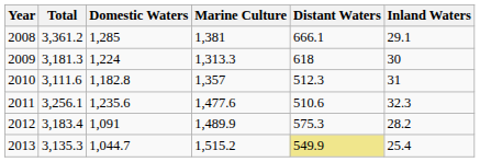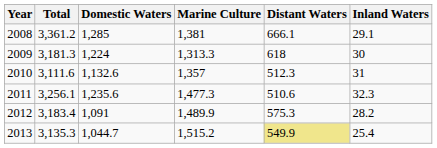 <table class="wikitable">
 <tr>
 <th>Year</th>
 <th>Total</th>
 <th>Domestic Waters</th>
 <th>Marine Culture</th>
 <th>Distant Waters</th>
 <th>Inland Waters</th>
 </tr>
 <tr>
 <td>2008</td>
 <td>3,361.2</td>
 <td>1,285</td>
 <td>1,381</td>
 <td>666.1</td>
 <td>29.1</td>
 </tr>
 <tr>
 <td>2009</td>
 <td>3,181.3</td>
 <td>1,224</td>
 <td>1,313.3</td>
 <td>618</td>
 <td>30</td>
 </tr>
 <tr>
 <td>2010</td>
 <td>3,111.6</td>
-<td>1,182.8</td>
+<td>1,132.6</td>
 <td>1,357</td>
 <td>512.3</td>
 <td>31</td>
 </tr>
 <tr>
 <td>2011</td>
 <td>3,256.1</td>
 <td>1,235.6</td>
-<td>1,477.6</td>
+<td>1,477.3</td>
 <td>510.6</td>
 <td>32.3</td>
 </tr>
 <tr>
 <td>2012</td>
 <td>3,183.4</td>
 <td>1,091</td>
 <td>1,489.9</td>
 <td>575.3</td>
 <td>28.2</td>
 </tr>
 <tr>
 <td>2013</td>
 <td>3,135.3</td>
 <td>1,044.7</td>
 <td>1,515.2</td>
 <td style="background: khaki;">549.9</td>
 <td>25.4</td>
 </tr>
 </table>
